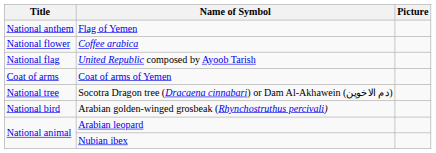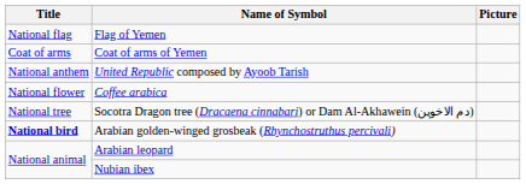 <table class="wikitable">
 <tr>
 <th>Title</th>
 <th>Name of Symbol</th>
 <th>Picture</th>
 </tr>
 <tr>
+<td><a href='#'>National flag</a></td>
+<td><a href='#'>Flag of Yemen</a></td>
+<td></td>
+</tr>
+<tr>
+<td><a href='#'>Coat of arms</a></td>
+<td><a href='#'>Coat of arms of Yemen</a></td>
+<td></td>
+</tr>
+<tr>
 <td><a href='#'>National anthem</a></td>
-<td><a href='#'>Flag of Yemen</a></td>
+<td><a href='#'><em>United Republic</em></a> composed by <a href='#'>Ayoob Tarish</a></td>
 <td></td>
 </tr>
 <tr>
 <td><a href='#'>National flower</a></td>
 <td><a href='#'><em>Coffee arabica</em></a></td>
 <td></td>
 </tr>
 <tr>
-<td><a href='#'>National flag</a></td>
-<td><a href='#'><em>United Republic</em></a> composed by <a href='#'>Ayoob Tarish</a></td>
-<td></td>
-</tr>
-<tr>
-<td><a href='#'>Coat of arms</a></td>
-<td><a href='#'>Coat of arms of Yemen</a></td>
-<td></td>
-</tr>
-<tr>
 <td><a href='#'>National tree</a></td>
 <td>Socotra Dragon tree (<em><a href='#'>Dracaena cinnabari</a></em>) or Dam Al-Akhawein (دم الاخوين)</td>
 <td></td>
 </tr>
 <tr>
-<td><a href='#'>National bird</a></td>
+<td><strong><a href='#'>National bird</a></strong></td>
 <td>Arabian golden-winged grosbeak (<em><a href='#'>Rhynchostruthus percivali</a>)</em></td>
 <td></td>
 </tr>
 <tr>
 <td rowspan="2"><a href='#'>National animal</a></td>
 <td><a href='#'>Arabian leopard</a></td>
 <td></td>
 </tr>
 <tr>
 <td><a href='#'>Nubian ibex</a></td>
 <td></td>
 </tr>
 </table>
